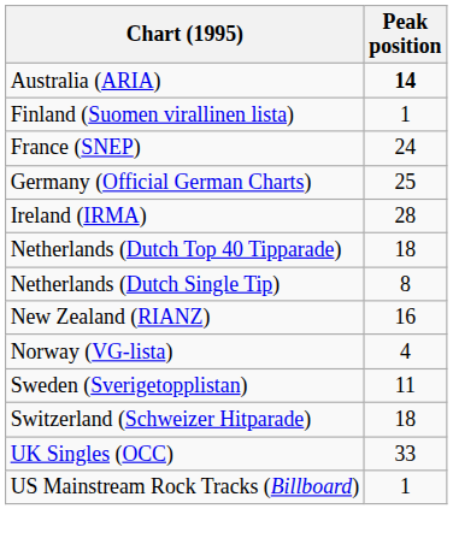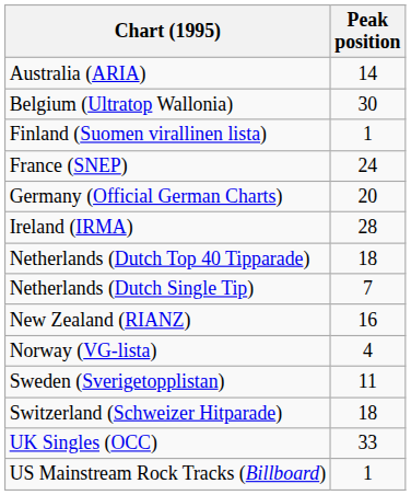 <table class="wikitable sortable">
 <tr>
 <th align="left">Chart (1995)</th>
 <th align="center">Peak<br>position</th>
 </tr>
 <tr>
 <td>Australia (<a href='#'>ARIA</a>)</td>
-<td align="center"><strong>14</strong></td>
+<td align="center">14</td>
+</tr>
+<tr>
+<td>Belgium (<a href='#'>Ultratop</a> Wallonia)</td>
+<td align="center">30</td>
 </tr>
 <tr>
 <td>Finland (<a href='#'>Suomen virallinen lista</a>)</td>
 <td align="center">1</td>
 </tr>
 <tr>
 <td>France (<a href='#'>SNEP</a>)</td>
 <td align="center">24</td>
 </tr>
 <tr>
 <td>Germany (<a href='#'>Official German Charts</a>)</td>
-<td align="center">25</td>
+<td align="center">20</td>
 </tr>
 <tr>
 <td>Ireland (<a href='#'>IRMA</a>)</td>
 <td align="center">28</td>
 </tr>
 <tr>
 <td>Netherlands (<a href='#'>Dutch Top 40 Tipparade</a>)</td>
 <td align="center">18</td>
 </tr>
 <tr>
 <td>Netherlands (<a href='#'>Dutch Single Tip</a>)</td>
-<td align="center">8</td>
+<td align="center">7</td>
 </tr>
 <tr>
 <td>New Zealand (<a href='#'>RIANZ</a>)</td>
 <td align="center">16</td>
 </tr>
 <tr>
 <td>Norway (<a href='#'>VG-lista</a>)</td>
 <td align="center">4</td>
 </tr>
 <tr>
 <td>Sweden (<a href='#'>Sverigetopplistan</a>)</td>
 <td align="center">11</td>
 </tr>
 <tr>
 <td>Switzerland (<a href='#'>Schweizer Hitparade</a>)</td>
 <td align="center">18</td>
 </tr>
 <tr>
 <td><a href='#'>UK Singles</a> (<a href='#'>OCC</a>)</td>
 <td align="center">33</td>
 </tr>
 <tr>
 <td>US Mainstream Rock Tracks (<em><a href='#'>Billboard</a></em>)</td>
 <td align="center">1</td>
 </tr>
 </table>
